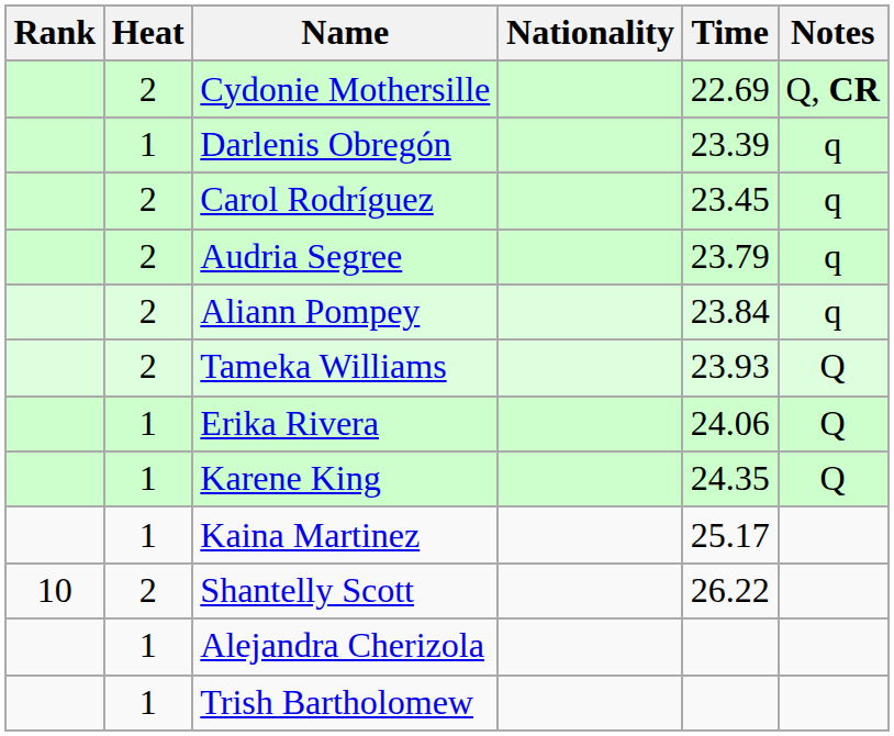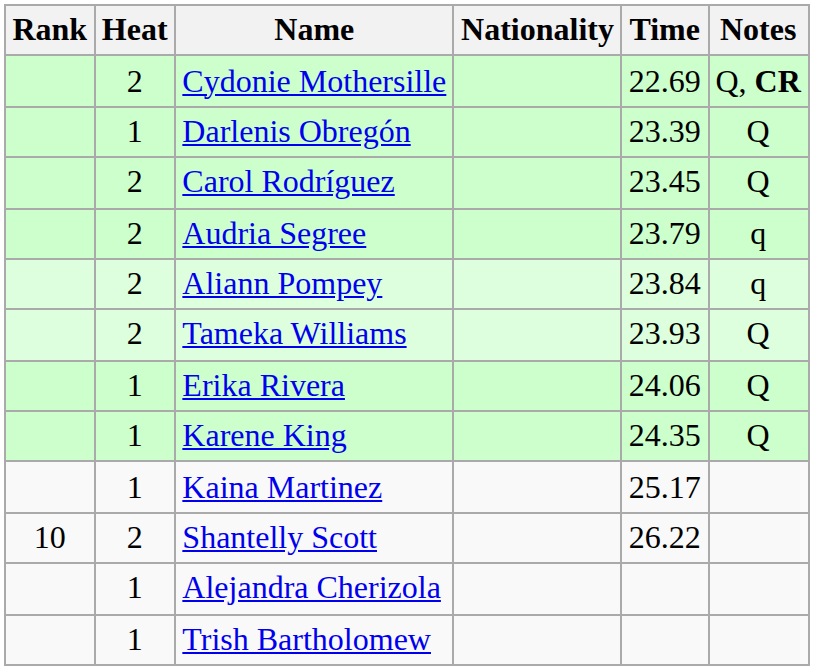 <table class="wikitable sortable" style="text-align:center">
 <tr>
 <th>Rank</th>
 <th>Heat</th>
 <th>Name</th>
 <th>Nationality</th>
 <th>Time</th>
 <th>Notes</th>
 </tr>
 <tr bgcolor=ccffcc>
 <td></td>
 <td>2</td>
 <td align=left><a href='#'>Cydonie Mothersille</a></td>
 <td align=left></td>
 <td>22.69</td>
 <td>Q, <strong>CR</strong></td>
 </tr>
 <tr bgcolor=ccffcc>
 <td></td>
 <td>1</td>
 <td align=left><a href='#'>Darlenis Obregón</a></td>
 <td align=left></td>
 <td>23.39</td>
-<td>q</td>
+<td>Q</td>
 </tr>
 <tr bgcolor=ccffcc>
 <td></td>
 <td>2</td>
 <td align=left><a href='#'>Carol Rodríguez</a></td>
 <td align=left></td>
 <td>23.45</td>
-<td>q</td>
+<td>Q</td>
 </tr>
 <tr bgcolor=ccffcc>
 <td></td>
 <td>2</td>
 <td align=left><a href='#'>Audria Segree</a></td>
 <td align=left></td>
 <td>23.79</td>
 <td>q</td>
 </tr>
 <tr bgcolor=ddffdd>
 <td></td>
 <td>2</td>
 <td align=left><a href='#'>Aliann Pompey</a></td>
 <td align=left></td>
 <td>23.84</td>
 <td>q</td>
 </tr>
 <tr bgcolor=ddffdd>
 <td></td>
 <td>2</td>
 <td align=left><a href='#'>Tameka Williams</a></td>
 <td align=left></td>
 <td>23.93</td>
 <td>Q</td>
 </tr>
 <tr bgcolor=ccffcc>
 <td></td>
 <td>1</td>
 <td align=left><a href='#'>Erika Rivera</a></td>
 <td align=left></td>
 <td>24.06</td>
 <td>Q</td>
 </tr>
 <tr bgcolor=ccffcc>
 <td></td>
 <td>1</td>
 <td align=left><a href='#'>Karene King</a></td>
 <td align=left></td>
 <td>24.35</td>
 <td>Q</td>
 </tr>
 <tr>
 <td></td>
 <td>1</td>
 <td align=left><a href='#'>Kaina Martinez</a></td>
 <td align=left></td>
 <td>25.17</td>
 <td></td>
 </tr>
 <tr>
 <td>10</td>
 <td>2</td>
 <td align=left><a href='#'>Shantelly Scott</a></td>
 <td align=left></td>
 <td>26.22</td>
 <td></td>
 </tr>
 <tr>
 <td></td>
 <td>1</td>
 <td align=left><a href='#'>Alejandra Cherizola</a></td>
 <td align=left></td>
 <td></td>
 <td></td>
 </tr>
 <tr>
 <td></td>
 <td>1</td>
 <td align=left><a href='#'>Trish Bartholomew</a></td>
 <td align=left></td>
 <td></td>
 <td></td>
 </tr>
 </table>
